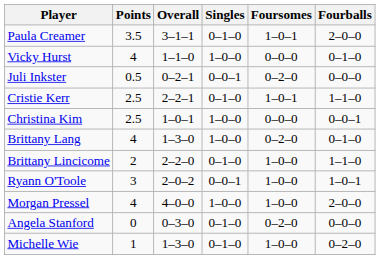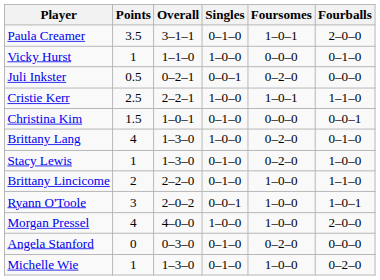 <table class="wikitable sortable" style="text-align:center">
 <tr>
 <th>Player</th>
 <th>Points</th>
 <th>Overall</th>
 <th>Singles</th>
 <th>Foursomes</th>
 <th>Fourballs</th>
 </tr>
 <tr>
 <td align=left><a href='#'>Paula Creamer</a></td>
 <td>3.5</td>
 <td>3–1–1</td>
 <td>0–1–0</td>
 <td>1–0–1</td>
 <td>2–0–0</td>
 </tr>
 <tr>
 <td align=left><a href='#'>Vicky Hurst</a></td>
-<td>4</td>
+<td>1</td>
 <td>1–1–0</td>
 <td>1–0–0</td>
 <td>0–0–0</td>
 <td>0–1–0</td>
 </tr>
 <tr>
 <td align=left><a href='#'>Juli Inkster</a></td>
 <td>0.5</td>
 <td>0–2–1</td>
 <td>0–0–1</td>
 <td>0–2–0</td>
 <td>0–0–0</td>
 </tr>
 <tr>
 <td align=left><a href='#'>Cristie Kerr</a></td>
 <td>2.5</td>
 <td>2–2–1</td>
-<td>0–1–0</td>
+<td>1–0–0</td>
 <td>1–0–1</td>
 <td>1–1–0</td>
 </tr>
 <tr>
 <td align=left><a href='#'>Christina Kim</a></td>
-<td>2.5</td>
+<td>1.5</td>
 <td>1–0–1</td>
-<td>1–0–0</td>
+<td>0–1–0</td>
 <td>0–0–0</td>
 <td>0–0–1</td>
 </tr>
 <tr>
 <td align=left><a href='#'>Brittany Lang</a></td>
 <td>4</td>
 <td>1–3–0</td>
 <td>1–0–0</td>
 <td>0–2–0</td>
 <td>0–1–0</td>
+</tr>
+<tr>
+<td align=left><a href='#'>Stacy Lewis</a></td>
+<td>1</td>
+<td>1–3–0</td>
+<td>0–1–0</td>
+<td>0–2–0</td>
+<td>1–0–0</td>
 </tr>
 <tr>
 <td align=left><a href='#'>Brittany Lincicome</a></td>
 <td>2</td>
 <td>2–2–0</td>
 <td>0–1–0</td>
 <td>1–0–0</td>
 <td>1–1–0</td>
 </tr>
 <tr>
 <td align=left><a href='#'>Ryann O'Toole</a></td>
 <td>3</td>
 <td>2–0–2</td>
 <td>0–0–1</td>
 <td>1–0–0</td>
 <td>1–0–1</td>
 </tr>
 <tr>
 <td align=left><a href='#'>Morgan Pressel</a></td>
 <td>4</td>
 <td>4–0–0</td>
 <td>1–0–0</td>
 <td>1–0–0</td>
 <td>2–0–0</td>
 </tr>
 <tr>
 <td align=left><a href='#'>Angela Stanford</a></td>
 <td>0</td>
 <td>0–3–0</td>
 <td>0–1–0</td>
 <td>0–2–0</td>
 <td>0–0–0</td>
 </tr>
 <tr>
 <td align=left><a href='#'>Michelle Wie</a></td>
 <td>1</td>
 <td>1–3–0</td>
 <td>0–1–0</td>
 <td>1–0–0</td>
 <td>0–2–0</td>
 </tr>
 </table>
